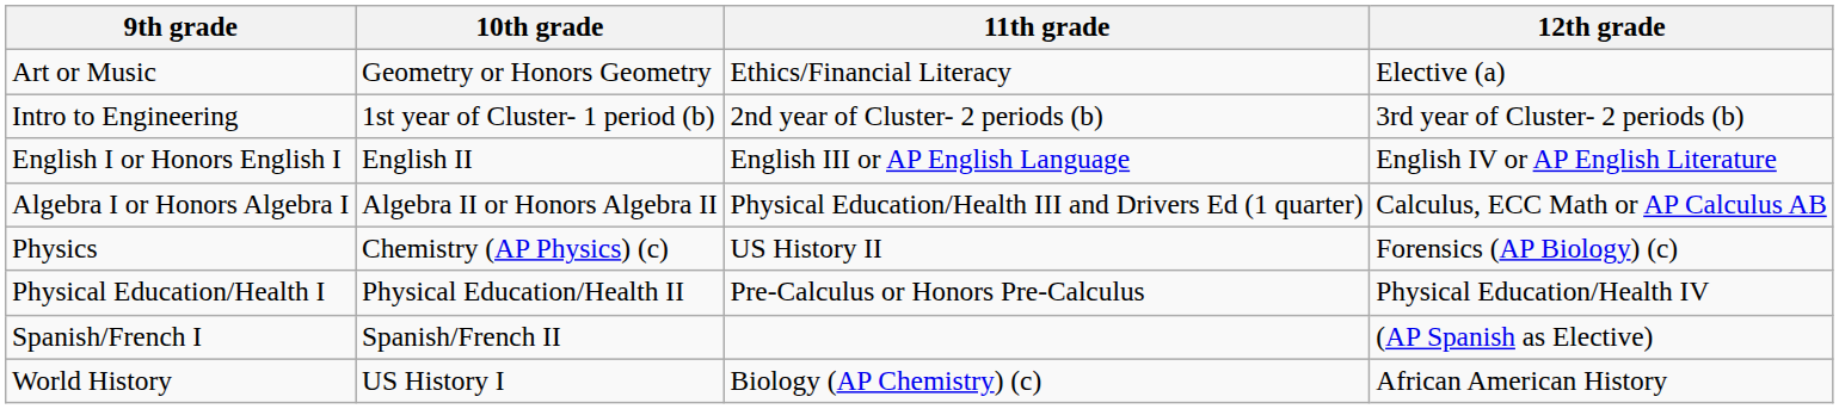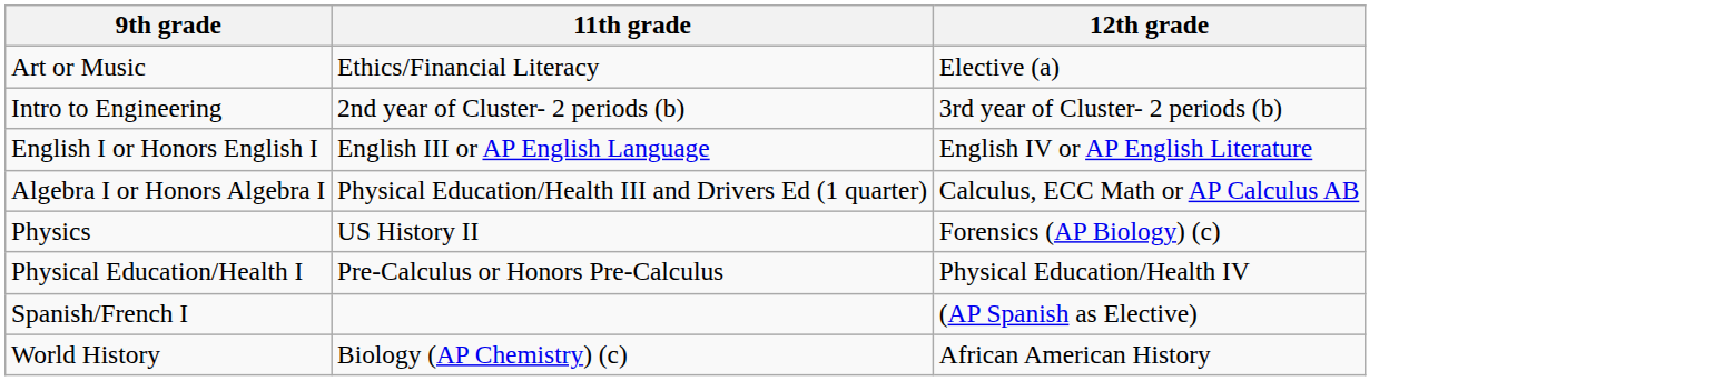 <table class="wikitable plainrowheaders" style=width100%; margin:auto;">
 <tr>
 <th>9th grade</th>
-<th>10th grade</th>
 <th>11th grade</th>
 <th>12th grade</th>
 </tr>
 <tr>
 <td>Art or Music</td>
-<td>Geometry or Honors Geometry</td>
 <td>Ethics/Financial Literacy</td>
 <td>Elective (a)</td>
 </tr>
 <tr>
 <td>Intro to Engineering</td>
-<td>1st year of Cluster- 1 period (b)</td>
 <td>2nd year of Cluster- 2 periods (b)</td>
 <td>3rd year of Cluster- 2 periods (b)</td>
 </tr>
 <tr>
 <td>English I or Honors English I</td>
-<td>English II</td>
 <td>English III or <a href='#'>AP English Language</a></td>
 <td>English IV or <a href='#'>AP English Literature</a></td>
 </tr>
 <tr>
 <td>Algebra I or Honors Algebra I</td>
-<td>Algebra II or Honors Algebra II</td>
 <td>Physical Education/Health III and Drivers Ed (1 quarter)</td>
 <td>Calculus, ECC Math or <a href='#'>AP Calculus AB</a></td>
 </tr>
 <tr>
 <td>Physics</td>
-<td>Chemistry (<a href='#'>AP Physics</a>) (c)</td>
 <td>US History II</td>
 <td>Forensics (<a href='#'>AP Biology</a>) (c)</td>
 </tr>
 <tr>
 <td>Physical Education/Health I</td>
-<td>Physical Education/Health II</td>
 <td>Pre-Calculus or Honors Pre-Calculus</td>
 <td>Physical Education/Health IV</td>
 </tr>
 <tr>
 <td>Spanish/French I</td>
-<td>Spanish/French II</td>
 <td></td>
 <td>(<a href='#'>AP Spanish</a> as Elective)</td>
 </tr>
 <tr>
 <td>World History</td>
-<td>US History I</td>
 <td>Biology (<a href='#'>AP Chemistry</a>) (c)</td>
 <td>African American History</td>
 </tr>
 </table>
